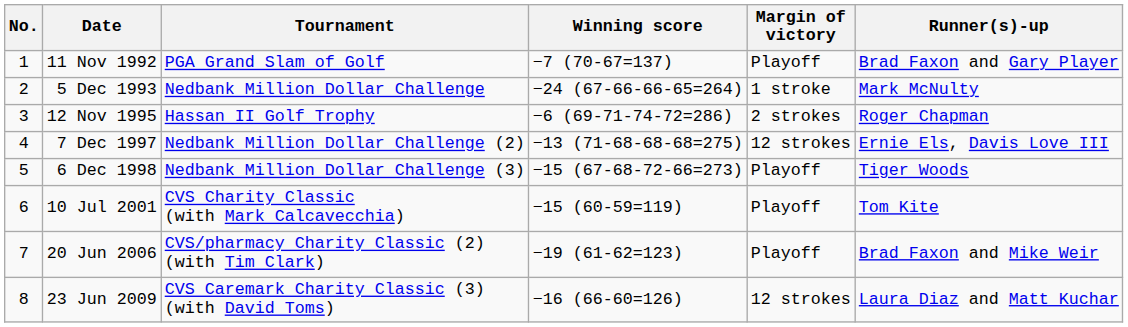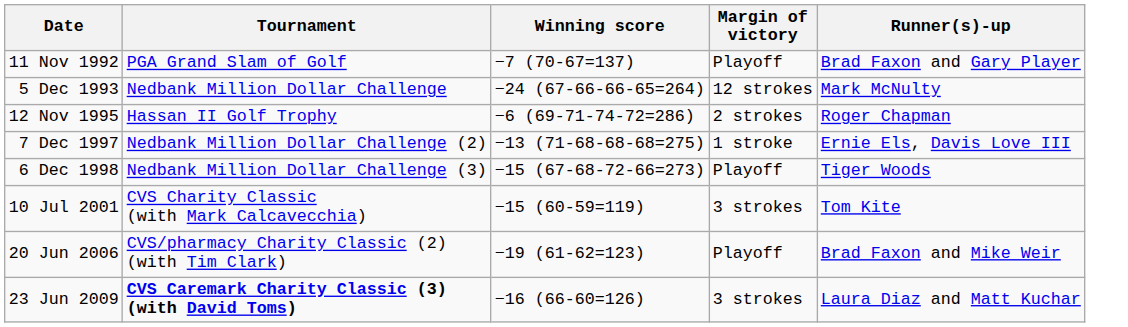 <table class="wikitable" style="font-size:95%;">
 <tr>
-<th>No.</th>
 <th>Date</th>
 <th>Tournament</th>
 <th>Winning score</th>
 <th>Margin of<br>victory</th>
 <th>Runner(s)-up</th>
 </tr>
 <tr>
-<td align=center>1</td>
 <td align=right>11 Nov 1992</td>
 <td><a href='#'>PGA Grand Slam of Golf</a></td>
 <td>−7 (70-67=137)</td>
 <td>Playoff</td>
 <td> <a href='#'>Brad Faxon</a> and  <a href='#'>Gary Player</a></td>
 </tr>
 <tr>
-<td align=center>2</td>
 <td align=right>5 Dec 1993</td>
 <td><a href='#'>Nedbank Million Dollar Challenge</a></td>
 <td>−24 (67-66-66-65=264)</td>
-<td>1 stroke</td>
+<td>12 strokes</td>
 <td> <a href='#'>Mark McNulty</a></td>
 </tr>
 <tr>
-<td align=center>3</td>
 <td align=right>12 Nov 1995</td>
 <td><a href='#'>Hassan II Golf Trophy</a></td>
 <td>−6 (69-71-74-72=286)</td>
 <td>2 strokes</td>
 <td> <a href='#'>Roger Chapman</a></td>
 </tr>
 <tr>
-<td align=center>4</td>
 <td align=right>7 Dec 1997</td>
 <td><a href='#'>Nedbank Million Dollar Challenge</a> (2)</td>
 <td>−13 (71-68-68-68=275)</td>
-<td>12 strokes</td>
+<td>1 stroke</td>
 <td> <a href='#'>Ernie Els</a>,  <a href='#'>Davis Love III</a></td>
 </tr>
 <tr>
-<td align=center>5</td>
 <td align=right>6 Dec 1998</td>
 <td><a href='#'>Nedbank Million Dollar Challenge</a> (3)</td>
 <td>−15 (67-68-72-66=273)</td>
 <td>Playoff</td>
 <td> <a href='#'>Tiger Woods</a></td>
 </tr>
 <tr>
-<td align=center>6</td>
 <td align=right>10 Jul 2001</td>
 <td><a href='#'>CVS Charity Classic</a><br>(with  <a href='#'>Mark Calcavecchia</a>)</td>
 <td>−15 (60-59=119)</td>
-<td>Playoff</td>
+<td>3 strokes</td>
 <td> <a href='#'>Tom Kite</a></td>
 </tr>
 <tr>
-<td align=center>7</td>
 <td align=right>20 Jun 2006</td>
 <td><a href='#'>CVS/pharmacy Charity Classic</a> (2)<br>(with  <a href='#'>Tim Clark</a>)</td>
 <td>−19 (61-62=123)</td>
 <td>Playoff</td>
 <td> <a href='#'>Brad Faxon</a> and  <a href='#'>Mike Weir</a></td>
 </tr>
 <tr>
-<td align=center>8</td>
 <td align=right>23 Jun 2009</td>
-<td><a href='#'>CVS Caremark Charity Classic</a> (3)<br>(with  <a href='#'>David Toms</a>)</td>
+<td><strong><a href='#'>CVS Caremark Charity Classic</a> (3)<br>(with  <a href='#'>David Toms</a>)</strong></td>
 <td>−16 (66-60=126)</td>
-<td>12 strokes</td>
+<td>3 strokes</td>
 <td> <a href='#'>Laura Diaz</a> and  <a href='#'>Matt Kuchar</a></td>
 </tr>
 </table>
